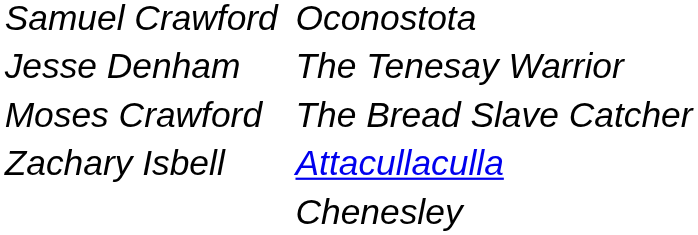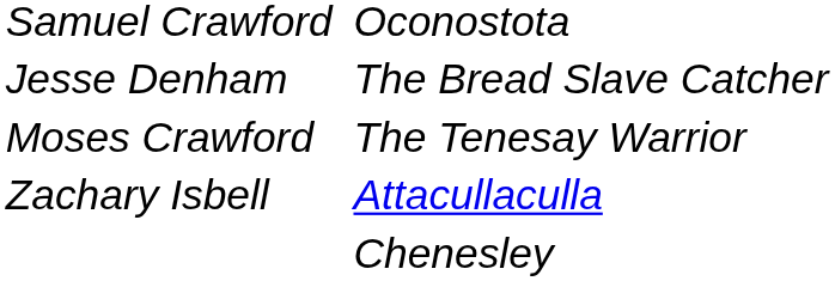 <table>
 <tr>
 <td><em>Samuel Crawford</em></td>
 <td></td>
 <td><em>Oconostota</em></td>
 </tr>
 <tr>
 <td><em>Jesse Denham</em></td>
 <td></td>
-<td><em>The Tenesay Warrior</em></td>
+<td><em>The Bread Slave Catcher</em></td>
 </tr>
 <tr>
 <td><em>Moses Crawford</em></td>
 <td></td>
-<td><em>The Bread Slave Catcher</em></td>
+<td><em>The Tenesay Warrior</em></td>
 </tr>
 <tr>
 <td><em>Zachary Isbell</em></td>
 <td></td>
 <td><em> <a href='#'>Attacullaculla</a></em></td>
 </tr>
 <tr>
 <td></td>
 <td></td>
 <td><em>Chenesley</em></td>
 </tr>
 </table>
